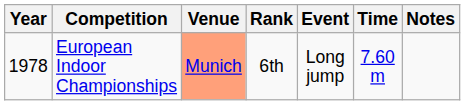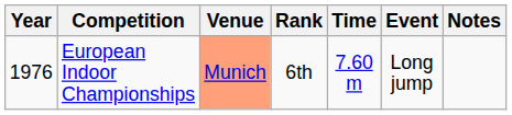 <table class="wikitable" width=50% style="font-size:90%; text-align:center;">
 <tr Gothenburg>
 <th>Year</th>
 <th>Competition</th>
 <th>Venue</th>
 <th>Rank</th>
+<th>Time</th>
 <th>Event</th>
-<th>Time</th>
 <th>Notes</th>
 </tr>
 <tr>
-<td>1978</td>
+<td>1976</td>
 <td align=left><a href='#'>European Indoor Championships</a></td>
 <td align=left style="background: lightsalmon;"> <a href='#'>Munich</a></td>
 <td>6th</td>
+<td><a href='#'>7.60 m</a></td>
 <td>Long jump</td>
-<td><a href='#'>7.60 m</a></td>
 <td></td>
 </tr>
 </table>
